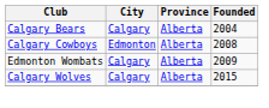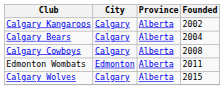 <table class="wikitable" style="font-size: 95%;">
 <tr>
 <th>Club</th>
 <th>City</th>
 <th>Province</th>
 <th>Founded</th>
+</tr>
+<tr>
+<td><a href='#'>Calgary Kangaroos</a></td>
+<td><a href='#'>Calgary</a></td>
+<td><a href='#'>Alberta</a></td>
+<td>2002</td>
 </tr>
 <tr>
 <td><a href='#'>Calgary Bears</a></td>
 <td><a href='#'>Calgary</a></td>
 <td><a href='#'>Alberta</a></td>
 <td>2004</td>
 </tr>
 <tr>
 <td><a href='#'>Calgary Cowboys</a></td>
-<td><a href='#'>Edmonton</a></td>
+<td><a href='#'>Calgary</a></td>
 <td><a href='#'>Alberta</a></td>
 <td>2008</td>
 </tr>
 <tr>
 <td>Edmonton Wombats</td>
-<td><a href='#'>Calgary</a></td>
+<td><a href='#'>Edmonton</a></td>
 <td><a href='#'>Alberta</a></td>
-<td>2009</td>
+<td>2011</td>
 </tr>
 <tr>
 <td><a href='#'>Calgary Wolves</a></td>
 <td><a href='#'>Calgary</a></td>
 <td><a href='#'>Alberta</a></td>
 <td>2015</td>
 </tr>
 <tr>
 </tr>
 </table>
